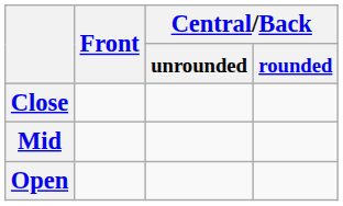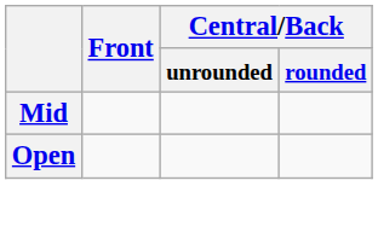 <table class="wikitable" style="text-align:center">
 <tr>
 <th rowspan="2"></th>
 <th rowspan="2"><a href='#'>Front</a></th>
 <th colspan="2"><a href='#'>Central</a>/<a href='#'>Back</a></th>
 </tr>
 <tr align=center>
 <th><small>unrounded</small></th>
 <th><small><a href='#'>rounded</a></small></th>
-</tr>
-<tr align=center>
-<th><a href='#'>Close</a></th>
-<td></td>
-<td></td>
-<td></td>
 </tr>
 <tr align=center>
 <th><a href='#'>Mid</a></th>
 <td></td>
 <td></td>
 <td></td>
 </tr>
 <tr align=center>
 <th><a href='#'>Open</a></th>
 <td></td>
 <td></td>
 <td></td>
 </tr>
 </table>
